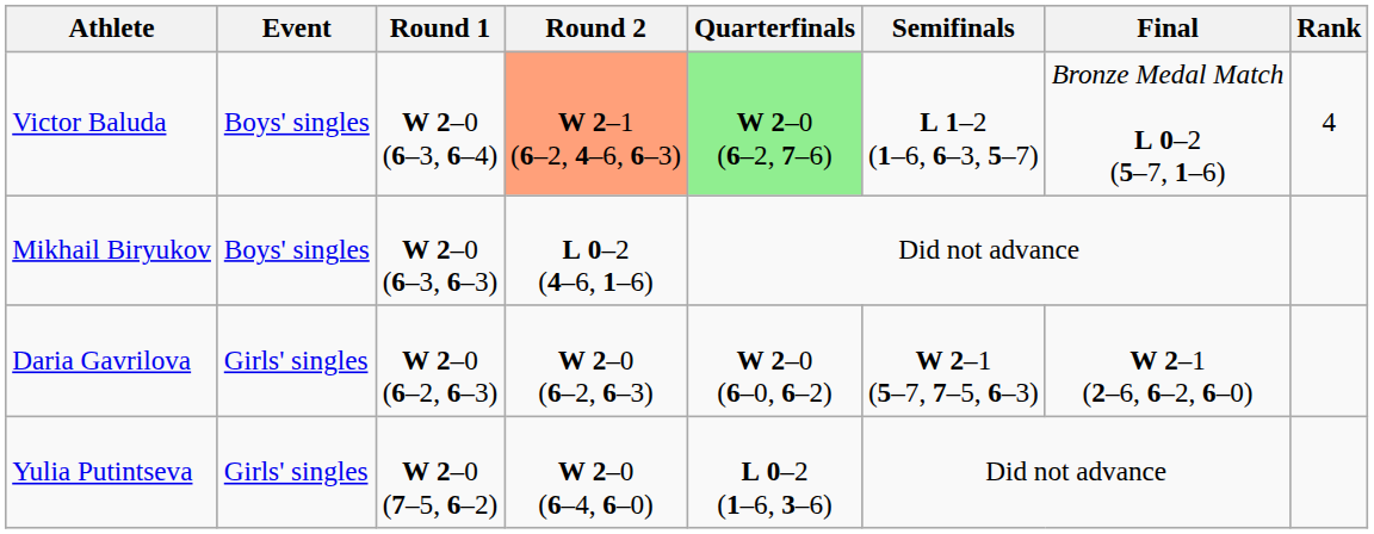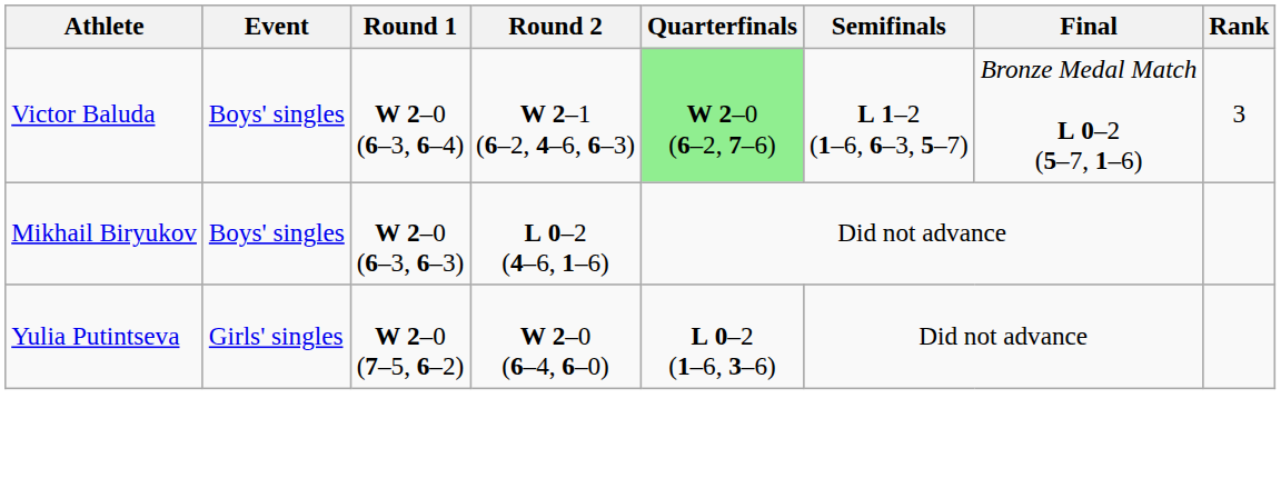 <table class=wikitable style="font-size:90%">
 <tr>
 <th>Athlete</th>
 <th>Event</th>
 <th>Round 1</th>
 <th>Round 2</th>
 <th>Quarterfinals</th>
 <th>Semifinals</th>
 <th>Final</th>
 <th>Rank</th>
 </tr>
 <tr>
 <td><a href='#'>Victor Baluda</a></td>
 <td><a href='#'>Boys' singles</a></td>
 <td align=center><br><strong>W</strong> <strong>2</strong>–0<br> (<strong>6</strong>–3, <strong>6</strong>–4)</td>
-<td align=center style="background: lightsalmon;"><br><strong>W</strong> <strong>2</strong>–1<br> (<strong>6</strong>–2, <strong>4</strong>–6, <strong>6</strong>–3)</td>
+<td align=center><br><strong>W</strong> <strong>2</strong>–1<br> (<strong>6</strong>–2, <strong>4</strong>–6, <strong>6</strong>–3)</td>
 <td align=center style="background: lightgreen;"><br><strong>W</strong> <strong>2</strong>–0<br> (<strong>6</strong>–2, <strong>7</strong>–6)</td>
 <td align=center><br><strong>L</strong> <strong>1</strong>–2<br> (<strong>1</strong>–6, <strong>6</strong>–3, <strong>5</strong>–7)</td>
 <td align=center><em>Bronze Medal Match</em><br><br><strong>L</strong> <strong>0</strong>–2<br> (<strong>5</strong>–7, <strong>1</strong>–6)</td>
-<td align=center>4</td>
+<td align=center>3</td>
 </tr>
 <tr>
 <td><a href='#'>Mikhail Biryukov</a></td>
 <td><a href='#'>Boys' singles</a></td>
 <td align=center><br><strong>W</strong> <strong>2</strong>–0<br> (<strong>6</strong>–3, <strong>6</strong>–3)</td>
 <td align=center><br><strong>L</strong> <strong>0</strong>–2<br> (<strong>4</strong>–6, <strong>1</strong>–6)</td>
 <td colspan=3 align=center>Did not advance</td>
-<td align=center></td>
-</tr>
-<tr>
-<td><a href='#'>Daria Gavrilova</a></td>
-<td><a href='#'>Girls' singles</a></td>
-<td align=center><br><strong>W</strong> <strong>2</strong>–0<br> (<strong>6</strong>–2, <strong>6</strong>–3)</td>
-<td align=center><br><strong>W</strong> <strong>2</strong>–0<br> (<strong>6</strong>–2, <strong>6</strong>–3)</td>
-<td align=center><br><strong>W</strong> <strong>2</strong>–0<br> (<strong>6</strong>–0, <strong>6</strong>–2)</td>
-<td align=center><br><strong>W</strong> <strong>2</strong>–1<br> (<strong>5</strong>–7, <strong>7</strong>–5, <strong>6</strong>–3)</td>
-<td align=center><br><strong>W</strong> <strong>2</strong>–1<br> (<strong>2</strong>–6, <strong>6</strong>–2, <strong>6</strong>–0)</td>
 <td align=center></td>
 </tr>
 <tr>
 <td><a href='#'>Yulia Putintseva</a></td>
 <td><a href='#'>Girls' singles</a></td>
 <td align=center><br><strong>W</strong> <strong>2</strong>–0<br> (<strong>7</strong>–5, <strong>6</strong>–2)</td>
 <td align=center><br><strong>W</strong> <strong>2</strong>–0<br> (<strong>6</strong>–4, <strong>6</strong>–0)</td>
 <td align=center><br><strong>L</strong> <strong>0</strong>–2<br> (<strong>1</strong>–6, <strong>3</strong>–6)</td>
 <td colspan=2 align=center>Did not advance</td>
 <td align=center></td>
 </tr>
 </table>
